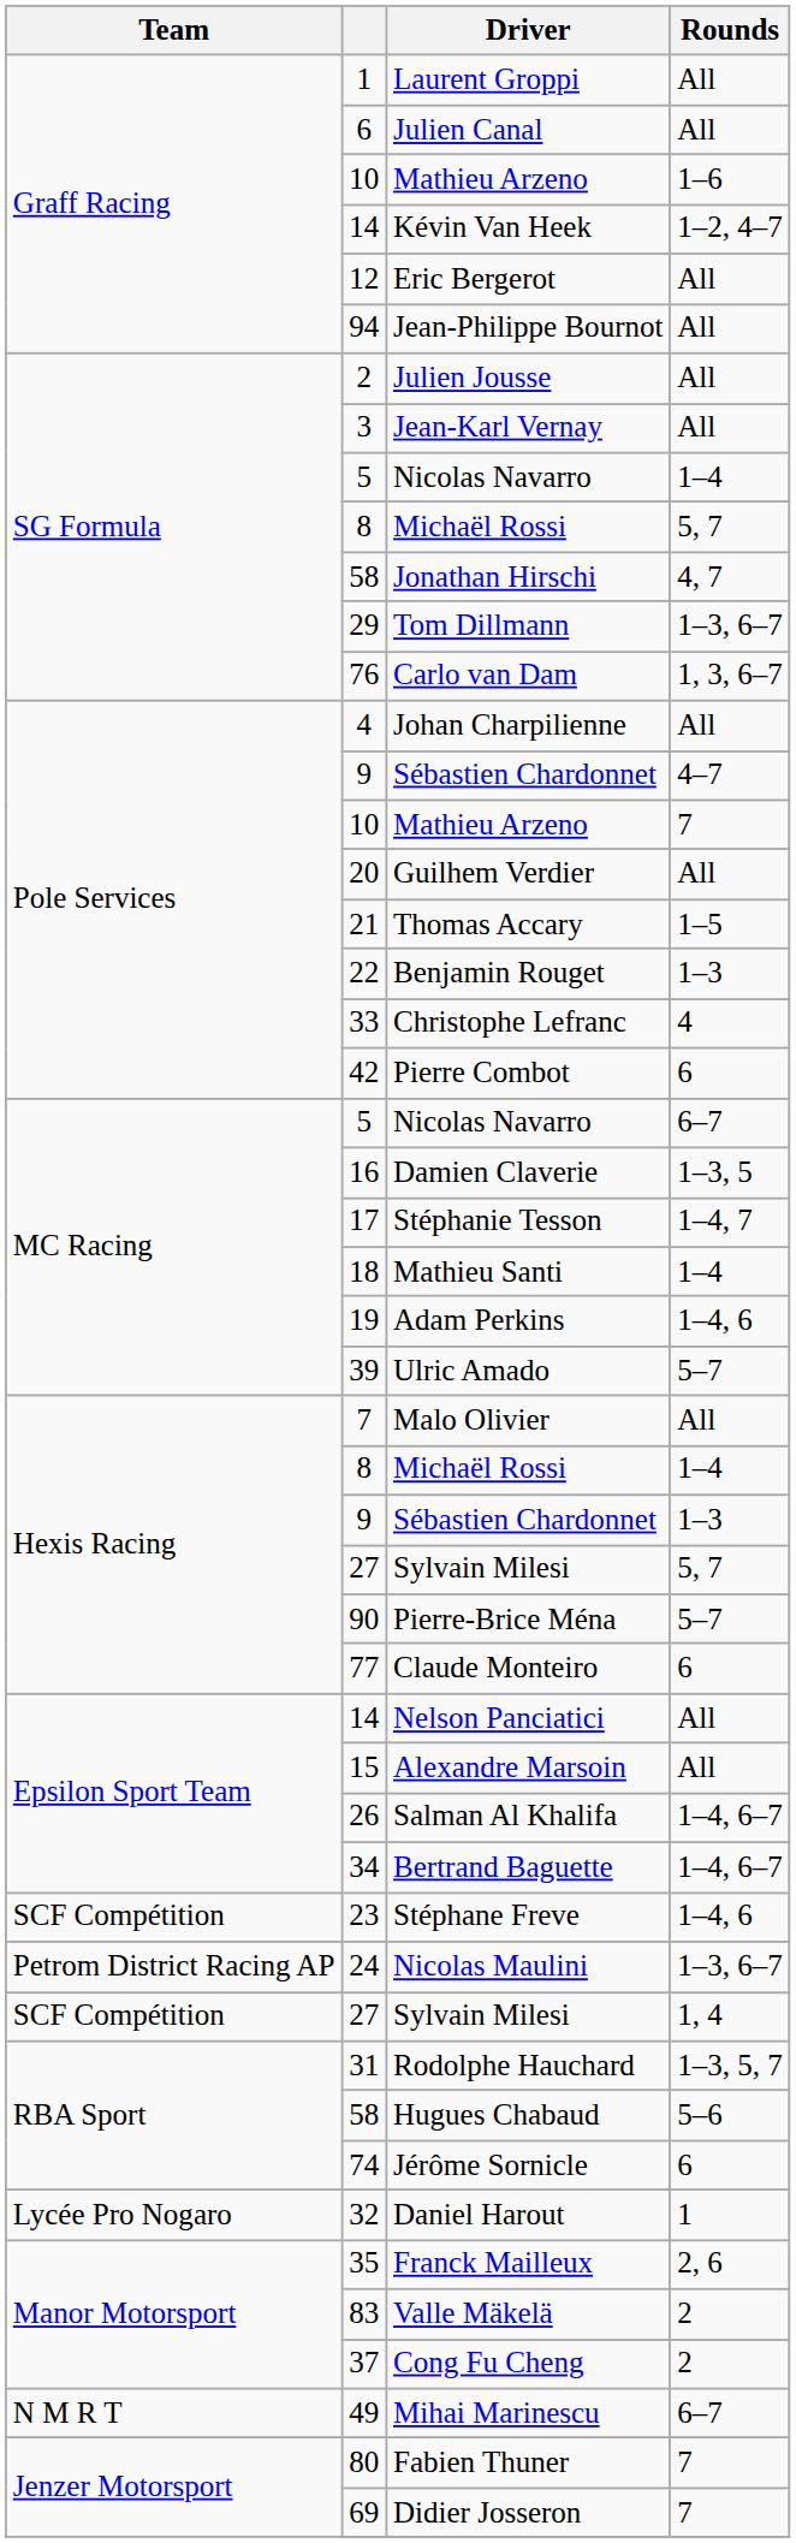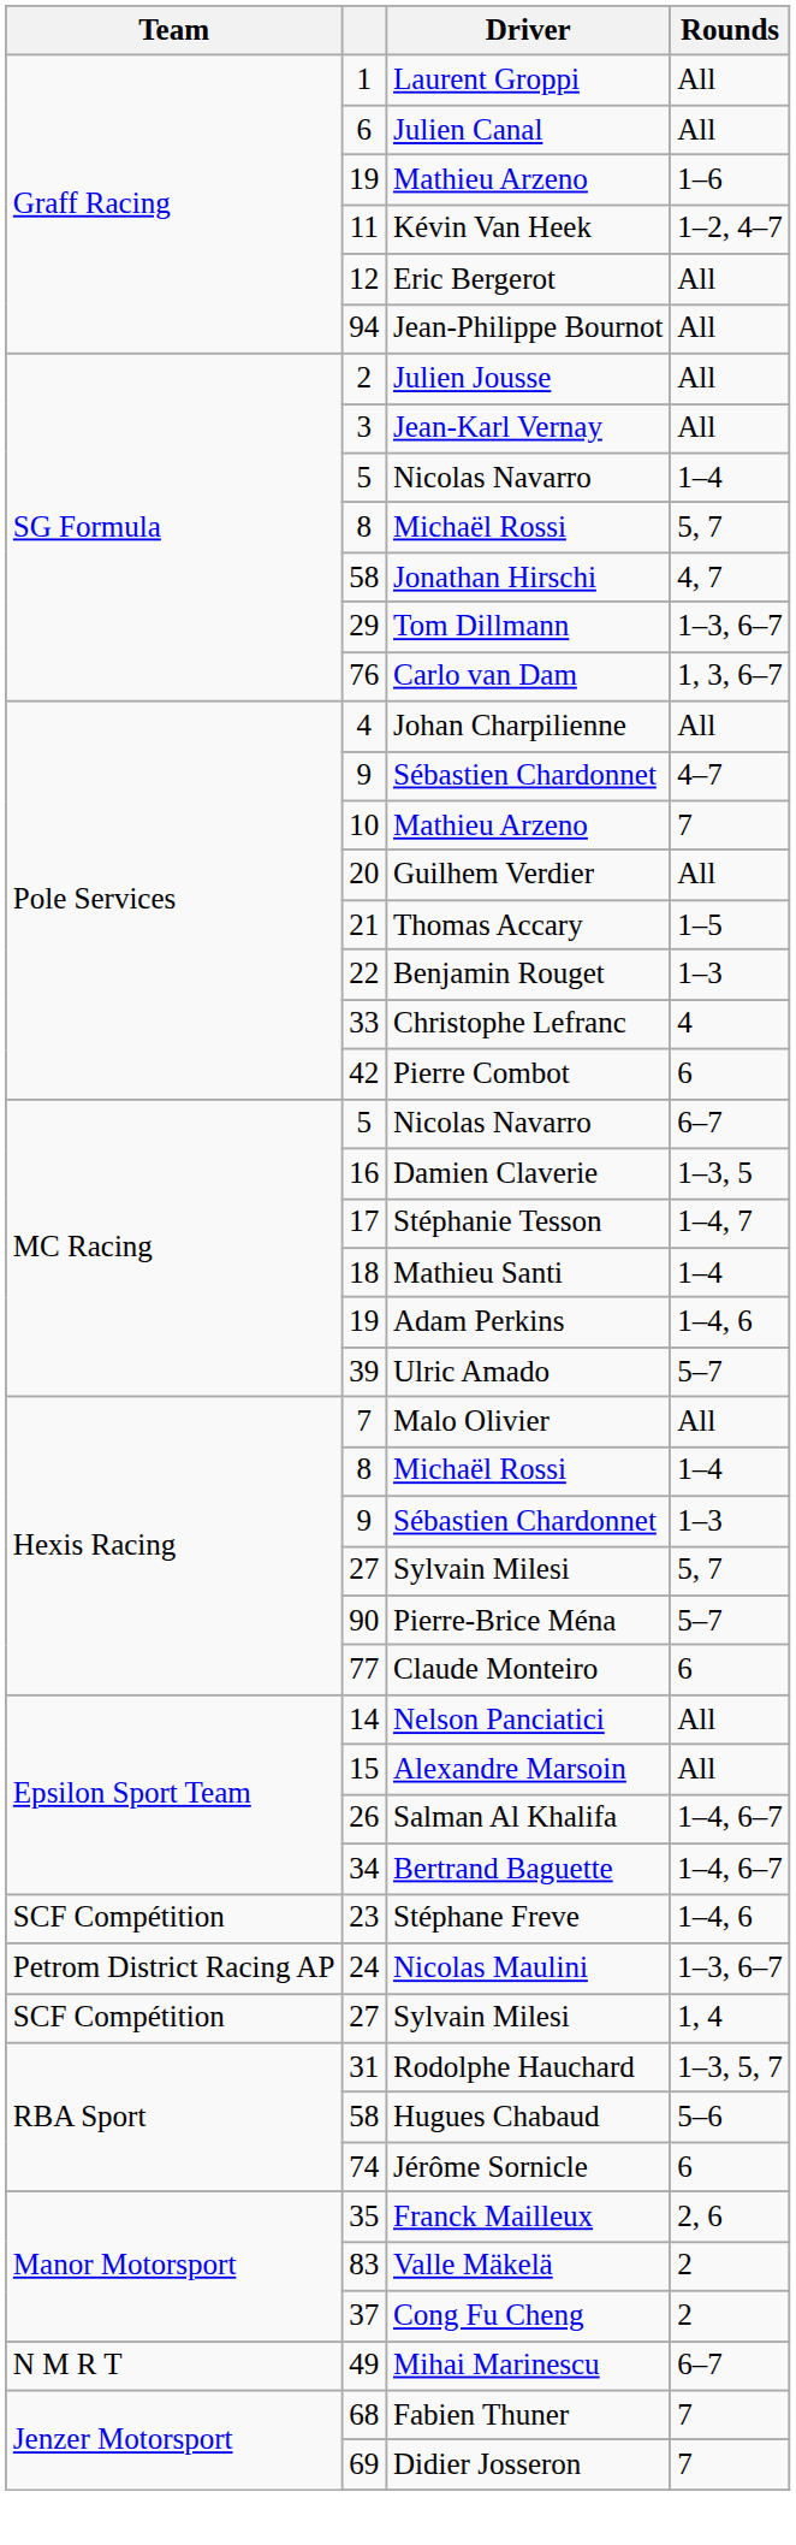 <table class="wikitable" style="font-size: 85%;">
 <tr>
 <th>Team</th>
 <th></th>
 <th>Driver</th>
 <th>Rounds</th>
 </tr>
 <tr>
 <td rowspan=6> <a href='#'>Graff Racing</a></td>
 <td align=center>1</td>
 <td> <a href='#'>Laurent Groppi</a></td>
 <td>All</td>
 </tr>
 <tr>
 <td align=center>6</td>
 <td> <a href='#'>Julien Canal</a></td>
 <td>All</td>
 </tr>
 <tr>
-<td align=center>10</td>
+<td align=center>19</td>
 <td> <a href='#'>Mathieu Arzeno</a></td>
 <td>1–6</td>
 </tr>
 <tr>
-<td align=center>14</td>
+<td align=center>11</td>
 <td> Kévin Van Heek</td>
 <td>1–2, 4–7</td>
 </tr>
 <tr>
 <td align=center>12</td>
 <td> Eric Bergerot</td>
 <td>All</td>
 </tr>
 <tr>
 <td align=center>94</td>
 <td> Jean-Philippe Bournot</td>
 <td>All</td>
 </tr>
 <tr>
 <td rowspan=7> <a href='#'>SG Formula</a></td>
 <td align=center>2</td>
 <td> <a href='#'>Julien Jousse</a></td>
 <td>All</td>
 </tr>
 <tr>
 <td align=center>3</td>
 <td> <a href='#'>Jean-Karl Vernay</a></td>
 <td>All</td>
 </tr>
 <tr>
 <td align=center>5</td>
 <td> Nicolas Navarro</td>
 <td>1–4</td>
 </tr>
 <tr>
 <td align=center>8</td>
 <td> <a href='#'>Michaël Rossi</a></td>
 <td>5, 7</td>
 </tr>
 <tr>
 <td align=center>58</td>
 <td> <a href='#'>Jonathan Hirschi</a></td>
 <td>4, 7</td>
 </tr>
 <tr>
 <td align=center>29</td>
 <td> <a href='#'>Tom Dillmann</a></td>
 <td>1–3, 6–7</td>
 </tr>
 <tr>
 <td align=center>76</td>
 <td> <a href='#'>Carlo van Dam</a></td>
 <td>1, 3, 6–7</td>
 </tr>
 <tr>
 <td rowspan=8> Pole Services</td>
 <td align=center>4</td>
 <td> Johan Charpilienne</td>
 <td>All</td>
 </tr>
 <tr>
 <td align=center>9</td>
 <td> <a href='#'>Sébastien Chardonnet</a></td>
 <td>4–7</td>
 </tr>
 <tr>
 <td align=center>10</td>
 <td> <a href='#'>Mathieu Arzeno</a></td>
 <td>7</td>
 </tr>
 <tr>
 <td align=center>20</td>
 <td> Guilhem Verdier</td>
 <td>All</td>
 </tr>
 <tr>
 <td align=center>21</td>
 <td> Thomas Accary</td>
 <td>1–5</td>
 </tr>
 <tr>
 <td align=center>22</td>
 <td> Benjamin Rouget</td>
 <td>1–3</td>
 </tr>
 <tr>
 <td align=center>33</td>
 <td> Christophe Lefranc</td>
 <td>4</td>
 </tr>
 <tr>
 <td align=center>42</td>
 <td> Pierre Combot</td>
 <td>6</td>
 </tr>
 <tr>
 <td rowspan=6> MC Racing</td>
 <td align=center>5</td>
 <td> Nicolas Navarro</td>
 <td>6–7</td>
 </tr>
 <tr>
 <td align=center>16</td>
 <td> Damien Claverie</td>
 <td>1–3, 5</td>
 </tr>
 <tr>
 <td align=center>17</td>
 <td> Stéphanie Tesson</td>
 <td>1–4, 7</td>
 </tr>
 <tr>
 <td align=center>18</td>
 <td> Mathieu Santi</td>
 <td>1–4</td>
 </tr>
 <tr>
 <td align=center>19</td>
 <td> Adam Perkins</td>
 <td>1–4, 6</td>
 </tr>
 <tr>
 <td align=center>39</td>
 <td> Ulric Amado</td>
 <td>5–7</td>
 </tr>
 <tr>
 <td rowspan=6> Hexis Racing</td>
 <td align=center>7</td>
 <td> Malo Olivier</td>
 <td>All</td>
 </tr>
 <tr>
 <td align=center>8</td>
 <td> <a href='#'>Michaël Rossi</a></td>
 <td>1–4</td>
 </tr>
 <tr>
 <td align=center>9</td>
 <td> <a href='#'>Sébastien Chardonnet</a></td>
 <td>1–3</td>
 </tr>
 <tr>
 <td align=center>27</td>
 <td> Sylvain Milesi</td>
 <td>5, 7</td>
 </tr>
 <tr>
 <td align=center>90</td>
 <td> Pierre-Brice Ména</td>
 <td>5–7</td>
 </tr>
 <tr>
 <td align=center>77</td>
 <td> Claude Monteiro</td>
 <td>6</td>
 </tr>
 <tr>
 <td rowspan=4> <a href='#'>Epsilon Sport Team</a></td>
 <td align=center>14</td>
 <td> <a href='#'>Nelson Panciatici</a></td>
 <td>All</td>
 </tr>
 <tr>
 <td align=center>15</td>
 <td> <a href='#'>Alexandre Marsoin</a></td>
 <td>All</td>
 </tr>
 <tr>
 <td align=center>26</td>
 <td> Salman Al Khalifa</td>
 <td>1–4, 6–7</td>
 </tr>
 <tr>
 <td align=center>34</td>
 <td> <a href='#'>Bertrand Baguette</a></td>
 <td>1–4, 6–7</td>
 </tr>
 <tr>
 <td> SCF Compétition</td>
 <td align=center>23</td>
 <td> Stéphane Freve</td>
 <td>1–4, 6</td>
 </tr>
 <tr>
 <td> Petrom District Racing AP</td>
 <td align=center>24</td>
 <td> <a href='#'>Nicolas Maulini</a></td>
 <td>1–3, 6–7</td>
 </tr>
 <tr>
 <td> SCF Compétition</td>
 <td align=center>27</td>
 <td> Sylvain Milesi</td>
 <td>1, 4</td>
 </tr>
 <tr>
 <td rowspan=3> RBA Sport</td>
 <td align=center>31</td>
 <td> Rodolphe Hauchard</td>
 <td>1–3, 5, 7</td>
 </tr>
 <tr>
 <td align=center>58</td>
 <td> Hugues Chabaud</td>
 <td>5–6</td>
 </tr>
 <tr>
 <td align=center>74</td>
 <td> Jérôme Sornicle</td>
 <td>6</td>
 </tr>
 <tr>
-<td> Lycée Pro Nogaro</td>
-<td align=center>32</td>
-<td> Daniel Harout</td>
-<td>1</td>
-</tr>
-<tr>
 <td rowspan=3> <a href='#'>Manor Motorsport</a></td>
 <td align=center>35</td>
 <td> <a href='#'>Franck Mailleux</a></td>
 <td>2, 6</td>
 </tr>
 <tr>
 <td align=center>83</td>
 <td> <a href='#'>Valle Mäkelä</a></td>
 <td>2</td>
 </tr>
 <tr>
 <td align=center>37</td>
 <td> <a href='#'>Cong Fu Cheng</a></td>
 <td>2</td>
 </tr>
 <tr>
 <td> N M R T</td>
 <td align=center>49</td>
 <td> <a href='#'>Mihai Marinescu</a></td>
 <td>6–7</td>
 </tr>
 <tr>
 <td rowspan=3> <a href='#'>Jenzer Motorsport</a></td>
-<td align=center>80</td>
+<td align=center>68</td>
 <td> Fabien Thuner</td>
 <td>7</td>
 </tr>
 <tr>
 <td align=center>69</td>
 <td> Didier Josseron</td>
 <td>7</td>
 </tr>
 <tr>
 </tr>
 </table>
